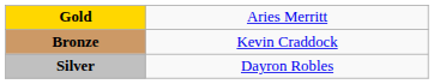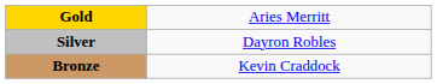 <table class="wikitable" style="text-align:center; " width="35%">
 <tr>
 <td bgcolor="gold"><strong>Gold</strong></td>
 <td><a href='#'>Aries Merritt</a><br>  <small><em></em></small></td>
 </tr>
 <tr>
+<td bgcolor="silver"><strong>Silver</strong></td>
+<td><a href='#'>Dayron Robles</a><br>  <small><em></em></small></td>
+</tr>
+<tr>
 <td bgcolor="CC9966"><strong>Bronze</strong></td>
 <td><a href='#'>Kevin Craddock</a><br>  <small><em></em></small></td>
 </tr>
-<tr>
-<td bgcolor="silver"><strong>Silver</strong></td>
-<td><a href='#'>Dayron Robles</a><br>  <small><em></em></small></td>
-</tr>
 </table>
